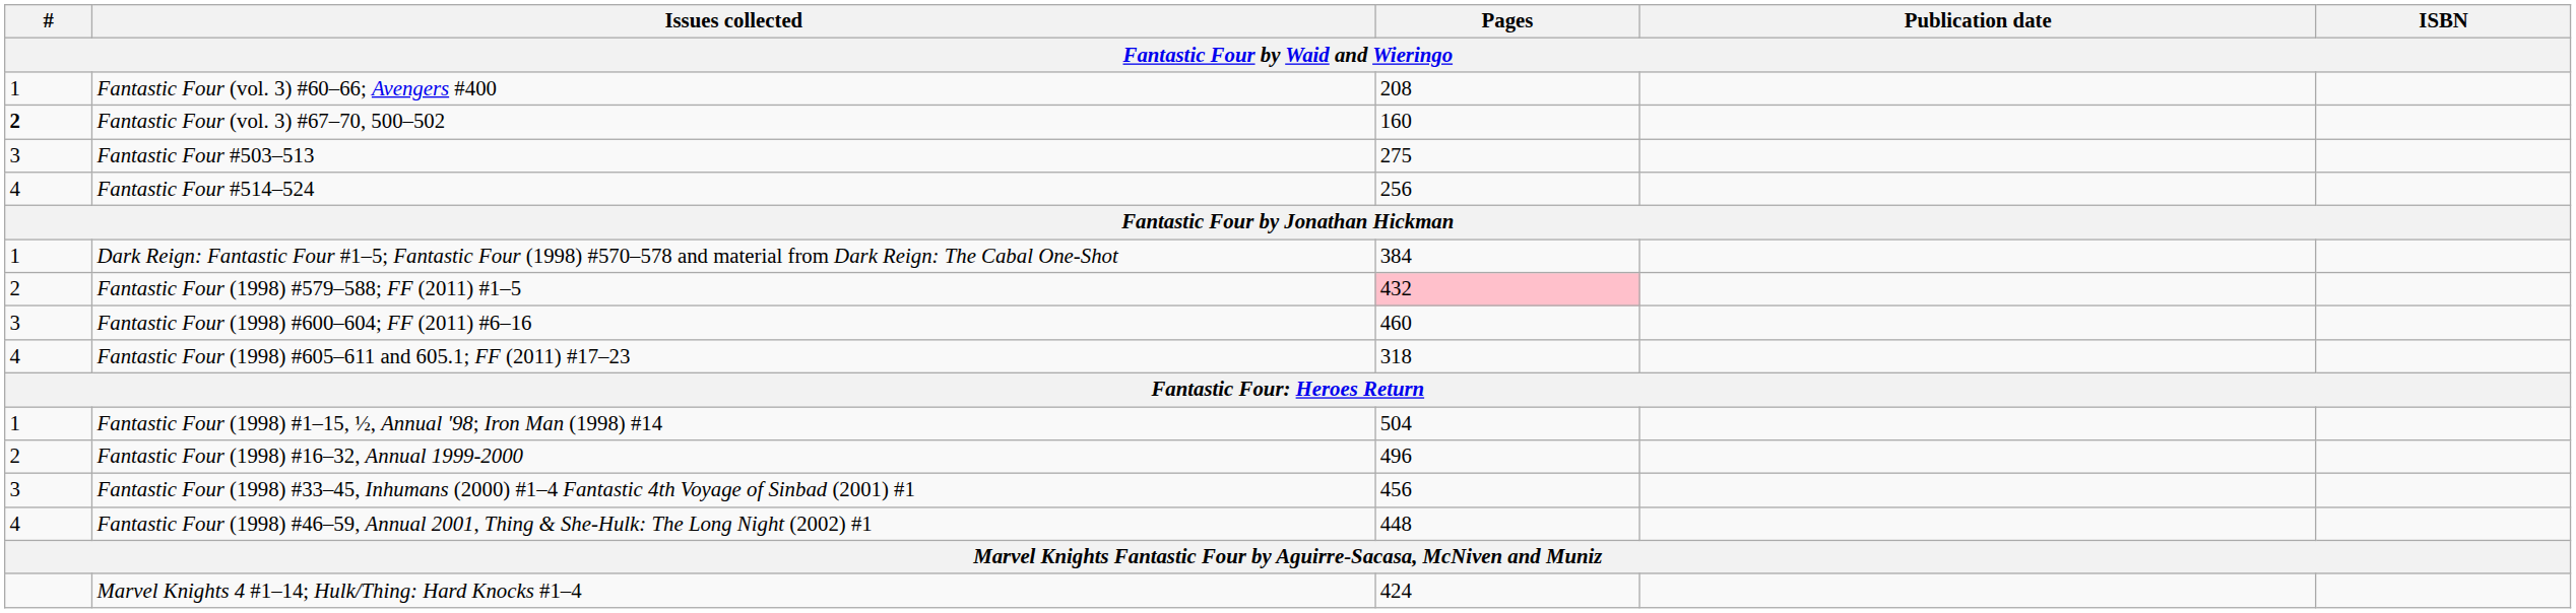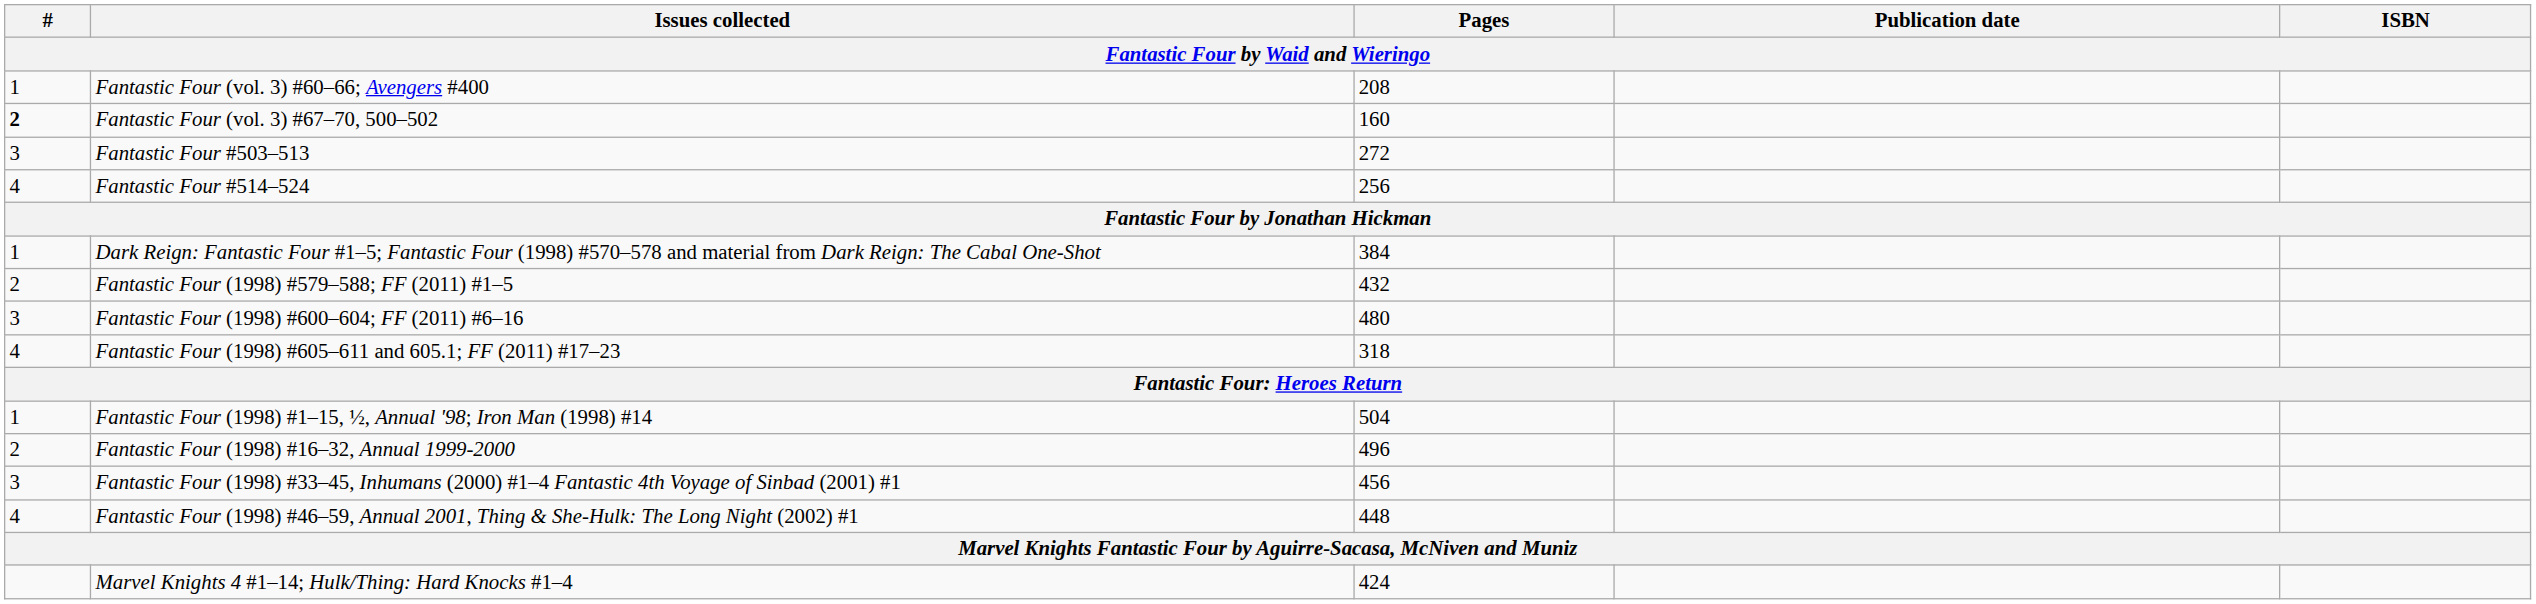 <table class="wikitable sortable" width=98%>
 <tr>
 <th class="unsortable">#</th>
 <th class="unsortable" width="50%">Issues collected</th>
 <th>Pages</th>
 <th>Publication date</th>
 <th class="unsortable">ISBN</th>
 </tr>
 <tr>
 <th colspan="5"><strong><em><a href='#'>Fantastic Four</a> by <a href='#'>Waid</a> and <a href='#'>Wieringo</a></em></strong></th>
 </tr>
 <tr>
 <td>1</td>
 <td><em>Fantastic Four</em> (vol. 3) #60–66; <em><a href='#'>Avengers</a></em> #400</td>
 <td>208</td>
 <td></td>
 <td></td>
 </tr>
 <tr>
 <td><strong>2</strong></td>
 <td><em>Fantastic Four</em> (vol. 3) #67–70, 500–502</td>
 <td>160</td>
 <td></td>
 <td></td>
 </tr>
 <tr>
 <td>3</td>
 <td><em>Fantastic Four</em> #503–513</td>
-<td>275</td>
+<td>272</td>
 <td></td>
 <td></td>
 </tr>
 <tr>
 <td>4</td>
 <td><em>Fantastic Four</em> #514–524</td>
 <td>256</td>
 <td></td>
 <td></td>
 </tr>
 <tr>
 <th colspan="5"><strong><em>Fantastic Four by Jonathan Hickman</em></strong></th>
 </tr>
 <tr>
 <td>1</td>
 <td><em>Dark Reign: Fantastic Four</em> #1–5; <em>Fantastic Four</em> (1998) #570–578 and material from <em>Dark Reign: The Cabal One-Shot</em></td>
 <td>384</td>
 <td></td>
 <td></td>
 </tr>
 <tr>
 <td>2</td>
 <td><em>Fantastic Four</em> (1998) #579–588; <em>FF</em> (2011) #1–5</td>
-<td style="background: pink;">432</td>
+<td>432</td>
 <td></td>
 <td></td>
 </tr>
 <tr>
 <td>3</td>
 <td><em>Fantastic Four</em> (1998) #600–604; <em>FF</em> (2011) #6–16</td>
-<td>460</td>
+<td>480</td>
 <td></td>
 <td></td>
 </tr>
 <tr>
 <td>4</td>
 <td><em>Fantastic Four</em> (1998) #605–611 and 605.1; <em>FF</em> (2011) #17–23</td>
 <td>318</td>
 <td></td>
 <td></td>
 </tr>
 <tr>
 <th colspan="5"><strong><em>Fantastic Four: <a href='#'>Heroes Return</a></em></strong></th>
 </tr>
 <tr>
 <td>1</td>
 <td><em>Fantastic Four</em> (1998) #1–15, ½, <em>Annual '98</em>; <em>Iron Man</em> (1998) #14</td>
 <td>504</td>
 <td></td>
 <td></td>
 </tr>
 <tr>
 <td>2</td>
 <td><em>Fantastic Four</em> (1998) #16–32, <em>Annual 1999</em>-<em>2000</em></td>
 <td>496</td>
 <td></td>
 <td></td>
 </tr>
 <tr>
 <td>3</td>
 <td><em>Fantastic Four</em> (1998) #33–45, <em>Inhumans</em> (2000) #1–4 <em>Fantastic 4th Voyage of Sinbad</em> (2001) #1</td>
 <td>456</td>
 <td></td>
 <td></td>
 </tr>
 <tr>
 <td>4</td>
 <td><em>Fantastic Four</em> (1998) #46–59, <em>Annual 2001</em>, <em>Thing & She-Hulk: The Long Night</em> (2002) #1</td>
 <td>448</td>
 <td></td>
 <td></td>
 </tr>
 <tr>
 <th colspan="5"><strong><em>Marvel Knights Fantastic Four by Aguirre-Sacasa, McNiven and Muniz</em></strong></th>
 </tr>
 <tr>
 <td></td>
 <td><em>Marvel Knights 4</em> #1–14; <em>Hulk/Thing: Hard Knocks</em> #1–4</td>
 <td>424</td>
 <td></td>
 <td></td>
 </tr>
 </table>
